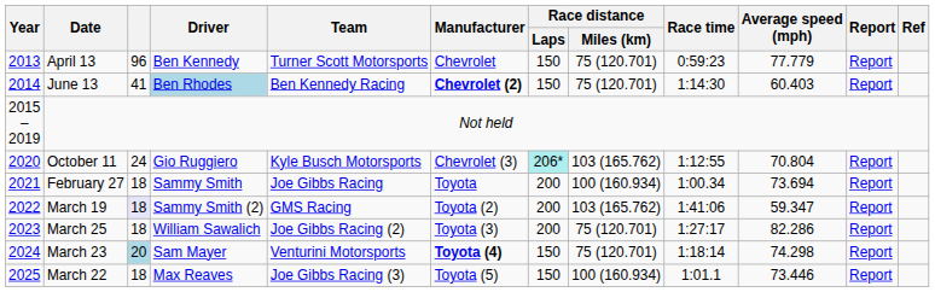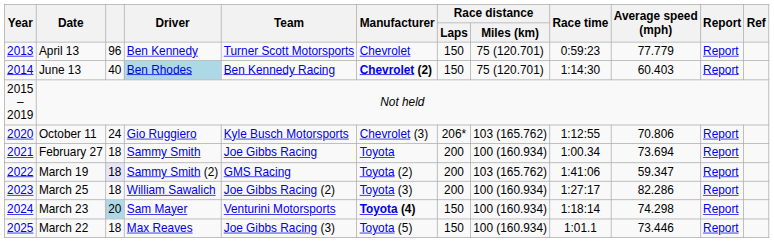 <table class=wikitable>
 <tr>
 <th rowspan="2">Year</th>
 <th rowspan="2">Date</th>
 <th rowspan="2"></th>
 <th rowspan="2">Driver</th>
 <th rowspan="2">Team</th>
 <th rowspan="2">Manufacturer</th>
 <th colspan="2">Race distance</th>
 <th rowspan="2">Race time</th>
 <th rowspan="2">Average speed<br>(mph)</th>
 <th rowspan="2">Report</th>
 <th rowspan="2">Ref</th>
 </tr>
 <tr>
 <th>Laps</th>
 <th>Miles (km)</th>
 </tr>
 <tr>
 <td><a href='#'>2013</a></td>
 <td>April 13</td>
 <td align="center">96</td>
 <td><a href='#'>Ben Kennedy</a></td>
 <td><a href='#'>Turner Scott Motorsports</a></td>
 <td><a href='#'>Chevrolet</a></td>
 <td align="center">150</td>
 <td align="center">75 (120.701)</td>
 <td align="center">0:59:23</td>
 <td align="center">77.779</td>
 <td><a href='#'>Report</a></td>
 <td align="center"></td>
 </tr>
 <tr>
 <td><a href='#'>2014</a></td>
 <td>June 13</td>
-<td align="center">41</td>
+<td align="center">40</td>
 <td style="background: lightblue;"><a href='#'>Ben Rhodes</a></td>
 <td><a href='#'>Ben Kennedy Racing</a></td>
 <td><strong><a href='#'>Chevrolet</a> (2)</strong></td>
 <td align="center">150</td>
 <td align="center">75 (120.701)</td>
 <td align="center">1:14:30</td>
 <td align="center">60.403</td>
 <td><a href='#'>Report</a></td>
 <td align="center"></td>
 </tr>
 <tr>
 <td align=center>2015<br>–<br>2019</td>
 <td colspan="11" align="center"><em>Not held</em></td>
 </tr>
 <tr>
 <td><a href='#'>2020</a></td>
 <td>October 11</td>
 <td align="center">24</td>
 <td><a href='#'>Gio Ruggiero</a></td>
 <td><a href='#'>Kyle Busch Motorsports</a></td>
 <td><a href='#'>Chevrolet</a> (3)</td>
-<td align="center" style="background: paleturquoise;">206*</td>
+<td align="center">206*</td>
 <td align="center">103 (165.762)</td>
 <td align="center">1:12:55</td>
-<td align="center">70.804</td>
+<td align="center">70.806</td>
 <td><a href='#'>Report</a></td>
 <td align="center"></td>
 </tr>
 <tr>
 <td><a href='#'>2021</a></td>
 <td>February 27</td>
 <td align="center">18</td>
 <td><a href='#'>Sammy Smith</a></td>
 <td><a href='#'>Joe Gibbs Racing</a></td>
 <td><a href='#'>Toyota</a></td>
 <td align="center">200</td>
 <td align="center">100 (160.934)</td>
 <td align="center">1:00.34</td>
 <td align="center">73.694</td>
 <td><a href='#'>Report</a></td>
 <td align="center"></td>
 </tr>
 <tr>
 <td><a href='#'>2022</a></td>
 <td>March 19</td>
 <td align="center" style="background: lavender;">18</td>
 <td><a href='#'>Sammy Smith</a> (2)</td>
 <td><a href='#'>GMS Racing</a></td>
 <td><a href='#'>Toyota</a> (2)</td>
 <td align="center">200</td>
 <td align="center">103 (165.762)</td>
 <td align="center">1:41:06</td>
 <td align="center">59.347</td>
 <td><a href='#'>Report</a></td>
 <td align="center"></td>
 </tr>
 <tr>
 <td><a href='#'>2023</a></td>
 <td>March 25</td>
 <td align="center">18</td>
 <td><a href='#'>William Sawalich</a></td>
 <td><a href='#'>Joe Gibbs Racing</a> (2)</td>
 <td><a href='#'>Toyota</a> (3)</td>
 <td align="center">200</td>
-<td align="center">75 (120.701)</td>
+<td align="center">100 (160.934)</td>
 <td align="center">1:27:17</td>
 <td align="center">82.286</td>
 <td><a href='#'>Report</a></td>
 <td align="center"></td>
 </tr>
 <tr>
 <td><a href='#'>2024</a></td>
 <td>March 23</td>
 <td align="center" style="background: lightblue;">20</td>
 <td><a href='#'>Sam Mayer</a></td>
 <td><a href='#'>Venturini Motorsports</a></td>
 <td><strong><a href='#'>Toyota</a> (4)</strong></td>
 <td align="center">150</td>
-<td align="center">75 (120.701)</td>
+<td align="center">100 (160.934)</td>
 <td align="center">1:18:14</td>
 <td align="center">74.298</td>
 <td><a href='#'>Report</a></td>
 <td align="center"></td>
 </tr>
 <tr>
 <td><a href='#'>2025</a></td>
 <td>March 22</td>
 <td align="center">18</td>
 <td><a href='#'>Max Reaves</a></td>
 <td><a href='#'>Joe Gibbs Racing</a> (3)</td>
 <td><a href='#'>Toyota</a> (5)</td>
 <td align="center">150</td>
 <td align="center">100 (160.934)</td>
 <td align="center">1:01.1</td>
 <td align="center">73.446</td>
 <td><a href='#'>Report</a></td>
 <td align="center"></td>
 </tr>
 </table>
